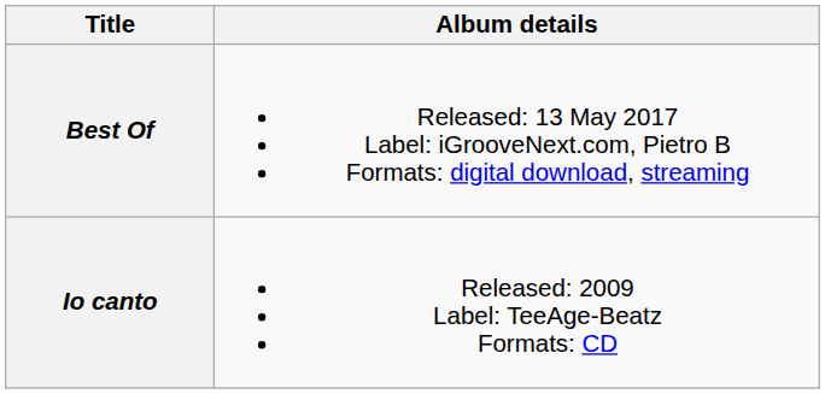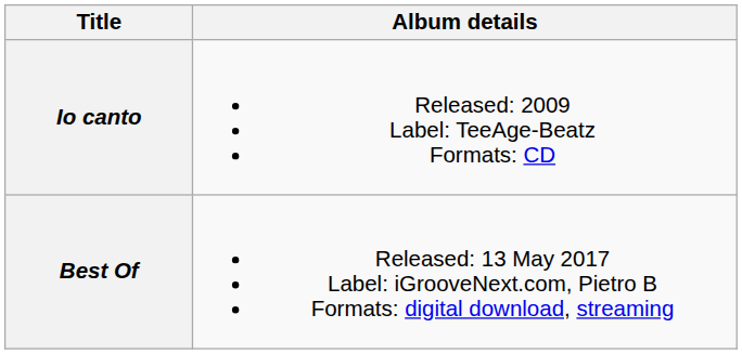 <table class="wikitable plainrowheaders" style="text-align:center;">
 <tr>
 <th scope="col" style="width:8em;">Title</th>
 <th scope="col" style="width:24em;">Album details</th>
 </tr>
 <tr>
+<th scope="row"><em>Io canto</em></th>
+<td><br><ul><li>Released: 2009</li><li>Label: TeeAge-Beatz</li><li>Formats: <a href='#'>CD</a></li></ul></td>
+</tr>
+<tr>
 <th scope="row"><em>Best Of</em></th>
 <td><br><ul><li>Released: 13 May 2017</li><li>Label: iGrooveNext.com, Pietro B</li><li>Formats: <a href='#'>digital download</a>, <a href='#'>streaming</a></li></ul></td>
 </tr>
-<tr>
-<th scope="row"><em>Io canto</em></th>
-<td><br><ul><li>Released: 2009</li><li>Label: TeeAge-Beatz</li><li>Formats: <a href='#'>CD</a></li></ul></td>
-</tr>
 </table>
